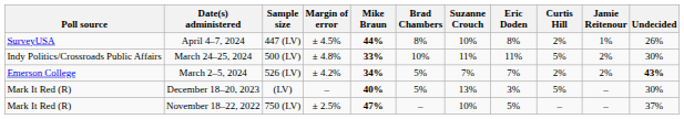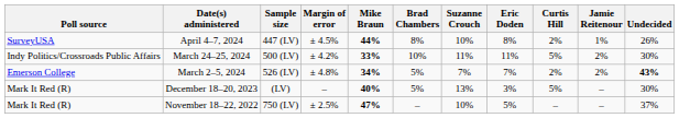 <table class="wikitable" style="font-size:90%;text-align:center;">
 <tr valign= bottom>
 <th>Poll source</th>
 <th>Date(s)<br>administered</th>
 <th>Sample<br>size</th>
 <th>Margin of<br>error</th>
 <th style="width:60px;">Mike<br>Braun</th>
 <th style="width:60px;">Brad<br>Chambers</th>
 <th style="width:60px;">Suzanne<br>Crouch</th>
 <th style="width:60px;">Eric<br>Doden</th>
 <th style="width:60px;">Curtis<br>Hill</th>
 <th style="width:60px;">Jamie<br>Reitenour</th>
 <th>Undecided</th>
 </tr>
 <tr>
 <td style="text-align:left;"><a href='#'>SurveyUSA</a></td>
 <td>April 4–7, 2024</td>
 <td>447 (LV)</td>
 <td>± 4.5%</td>
 <td><strong>44%</strong></td>
 <td>8%</td>
 <td>10%</td>
 <td>8%</td>
 <td>2%</td>
 <td>1%</td>
 <td>26%</td>
 </tr>
 <tr>
 <td style="text-align:left;">Indy Politics/Crossroads Public Affairs</td>
 <td>March 24–25, 2024</td>
 <td>500 (LV)</td>
-<td>± 4.8%</td>
+<td>± 4.2%</td>
 <td><strong>33%</strong></td>
 <td>10%</td>
 <td>11%</td>
 <td>11%</td>
 <td>5%</td>
 <td>2%</td>
 <td>30%</td>
 </tr>
 <tr>
 <td style="text-align:left;"><a href='#'>Emerson College</a></td>
 <td>March 2–5, 2024</td>
 <td>526 (LV)</td>
-<td>± 4.2%</td>
+<td>± 4.8%</td>
 <td><strong>34%</strong></td>
 <td>5%</td>
 <td>7%</td>
 <td>7%</td>
 <td>2%</td>
 <td>2%</td>
 <td><strong>43%</strong></td>
 </tr>
 <tr>
 <td style="text-align:left;">Mark It Red (R)</td>
 <td>December 18–20, 2023</td>
 <td>(LV)</td>
 <td>–</td>
 <td><strong>40%</strong></td>
 <td>5%</td>
 <td>13%</td>
 <td>3%</td>
 <td>5%</td>
 <td>–</td>
 <td>30%</td>
 </tr>
 <tr>
 <td style="text-align:left;">Mark It Red (R)</td>
 <td>November 18–22, 2022</td>
 <td>750 (LV)</td>
 <td>± 2.5%</td>
 <td><strong>47%</strong></td>
 <td>–</td>
 <td>10%</td>
 <td>5%</td>
 <td>–</td>
 <td>–</td>
 <td>37%</td>
 </tr>
 </table>
